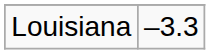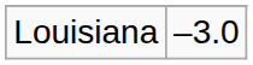 <table class="wikitable">
 <tr align="center">
 </tr>
 <tr align="center">
 <td>Louisiana</td>
-<td>–3.3</td>
+<td>–3.0</td>
 </tr>
 </table>
